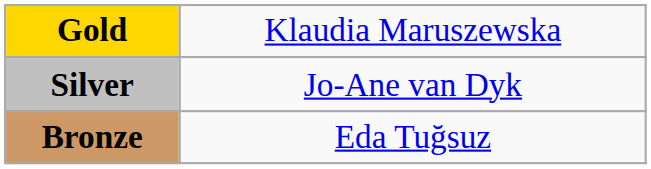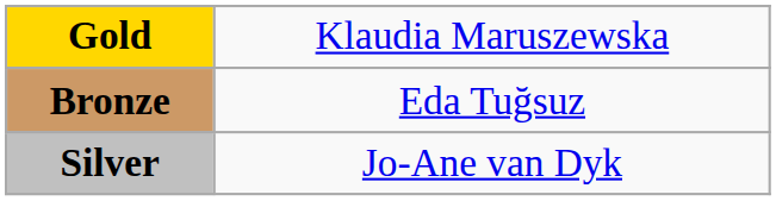 <table class="wikitable" style=" text-align:center; " width="35%">
 <tr>
 <td style="background:gold"><strong>Gold</strong></td>
 <td><a href='#'>Klaudia Maruszewska</a> <br><small></small></td>
 </tr>
 <tr>
+<td style="background:#cc9966"><strong>Bronze</strong></td>
+<td><a href='#'>Eda Tuğsuz</a> <br><small></small></td>
+</tr>
+<tr>
 <td style="background:silver"><strong>Silver</strong></td>
 <td><a href='#'>Jo-Ane van Dyk</a><br><small> </small></td>
 </tr>
-<tr>
-<td style="background:#cc9966"><strong>Bronze</strong></td>
-<td><a href='#'>Eda Tuğsuz</a> <br><small></small></td>
-</tr>
 </table>
